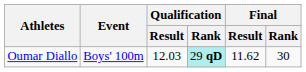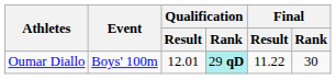 <table class="wikitable" border="1" style="font-size:90%">
 <tr>
 <th rowspan=2>Athletes</th>
 <th rowspan=2>Event</th>
 <th colspan=2>Qualification</th>
 <th colspan=2>Final</th>
 </tr>
 <tr>
 <th>Result</th>
 <th>Rank</th>
 <th>Result</th>
 <th>Rank</th>
 </tr>
 <tr>
 <td><a href='#'>Oumar Diallo</a></td>
 <td><a href='#'>Boys' 100m</a></td>
-<td align=center>12.03</td>
+<td align=center>12.01</td>
 <td align=center style="background: paleturquoise;">29 <strong>qD</strong></td>
-<td align=center>11.62</td>
+<td align=center>11.22</td>
 <td align=center>30</td>
 </tr>
 </table>
